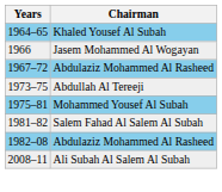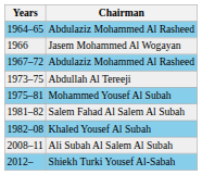 <table class="wikitable" border="5">
 <tr>
 <th>Years</th>
 <th>Chairman</th>
 </tr>
 <tr ! style="background:skyblue;">
 <td>1964–65</td>
-<td> Khaled Yousef Al Subah</td>
+<td> Abdulaziz Mohammed Al Rasheed</td>
 </tr>
 <tr bgcolor="#EFEFEF">
 <td>1966</td>
 <td> Jasem Mohammed Al Wogayan</td>
 </tr>
 <tr ! style="background:skyblue;">
 <td>1967–72</td>
 <td> Abdulaziz Mohammed Al Rasheed</td>
 </tr>
 <tr bgcolor="#EFEFEF">
 <td>1973–75</td>
 <td> Abdullah Al Tereeji</td>
 </tr>
 <tr ! style="background:skyblue;">
 <td>1975–81</td>
 <td> Mohammed Yousef Al Subah</td>
 </tr>
 <tr bgcolor="#EFEFEF">
 <td>1981–82</td>
 <td> Salem Fahad Al Salem Al Subah</td>
 </tr>
 <tr ! style="background:skyblue;">
 <td>1982–08</td>
-<td> Abdulaziz Mohammed Al Rasheed</td>
+<td> Khaled Yousef Al Subah</td>
 </tr>
 <tr bgcolor="#EFEFEF">
 <td>2008–11</td>
 <td> Ali Subah Al Salem Al Subah</td>
 </tr>
+<tr ! style="background:skyblue;">
+<td>2012–</td>
+<td> Shiekh Turki Yousef Al-Sabah</td>
+</tr>
 </table>
